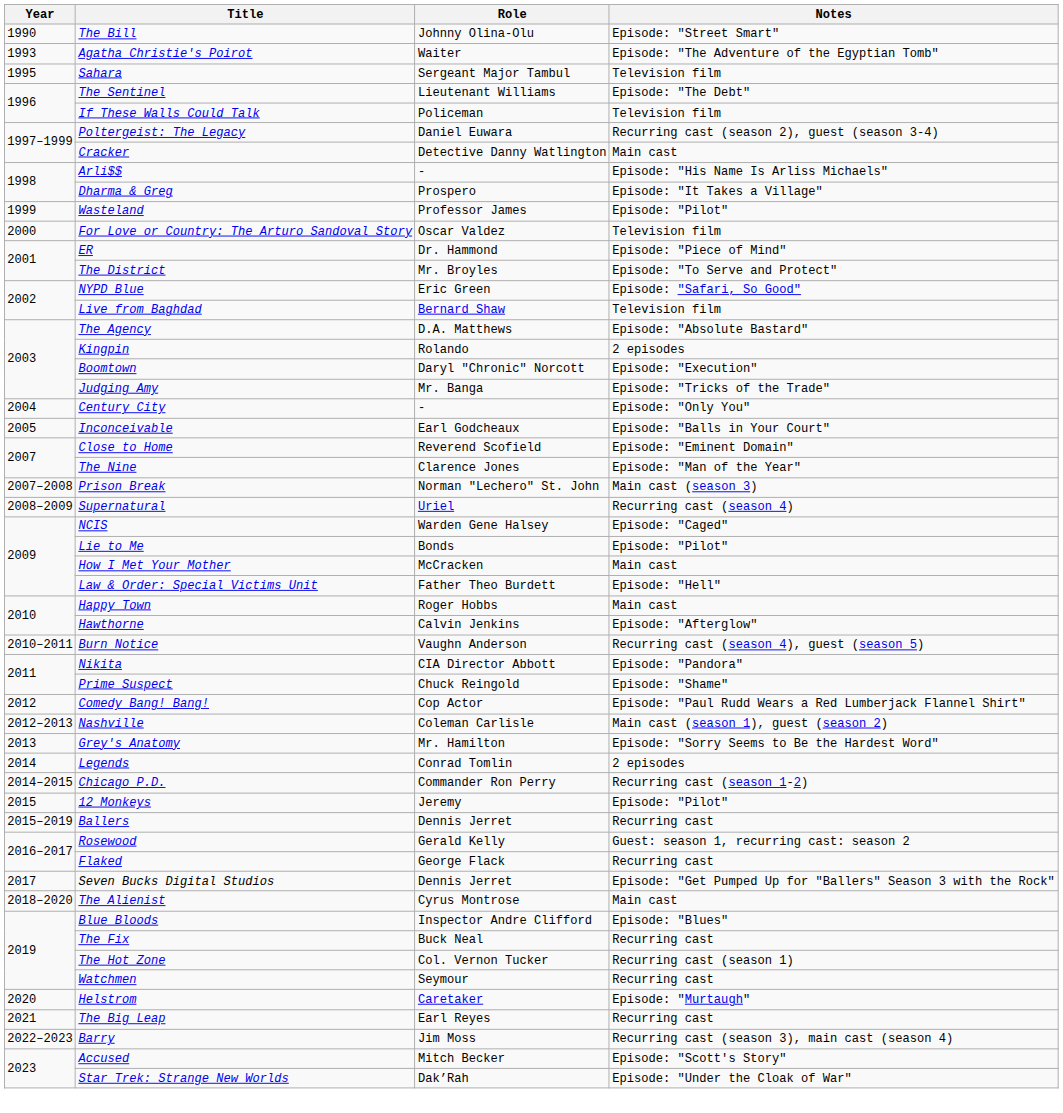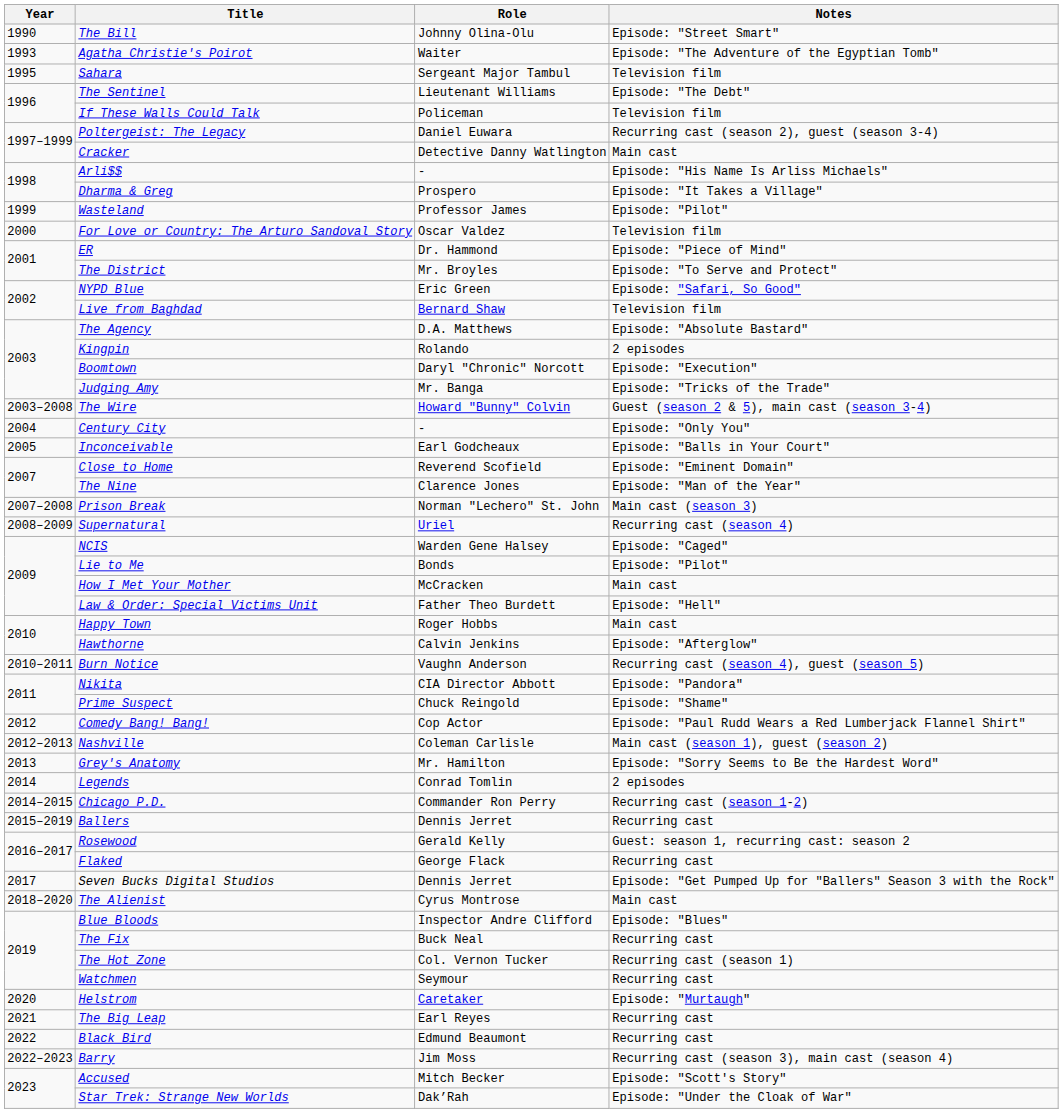 <table class="wikitable sortable">
 <tr>
 <th>Year</th>
 <th>Title</th>
 <th>Role</th>
 <th class=unsortable>Notes</th>
 </tr>
 <tr>
 <td>1990</td>
 <td><em><a href='#'>The Bill</a></em></td>
 <td>Johnny Olina-Olu</td>
 <td>Episode: "Street Smart"</td>
 </tr>
 <tr>
 <td>1993</td>
 <td><em><a href='#'>Agatha Christie's Poirot</a></em></td>
 <td>Waiter</td>
 <td>Episode: "The Adventure of the Egyptian Tomb"</td>
 </tr>
 <tr>
 <td>1995</td>
 <td><em><a href='#'>Sahara</a></em></td>
 <td>Sergeant Major Tambul</td>
 <td>Television film</td>
 </tr>
 <tr>
 <td rowspan=2>1996</td>
 <td><em><a href='#'>The Sentinel</a></em></td>
 <td>Lieutenant Williams</td>
 <td>Episode: "The Debt"</td>
 </tr>
 <tr>
 <td><em><a href='#'>If These Walls Could Talk</a></em></td>
 <td>Policeman</td>
 <td>Television film</td>
 </tr>
 <tr>
 <td rowspan=2>1997–1999</td>
 <td><em><a href='#'>Poltergeist: The Legacy</a></em></td>
 <td>Daniel Euwara</td>
 <td>Recurring cast (season 2), guest (season 3-4)</td>
 </tr>
 <tr>
 <td><em><a href='#'>Cracker</a></em></td>
 <td>Detective Danny Watlington</td>
 <td>Main cast</td>
 </tr>
 <tr>
 <td rowspan=2>1998</td>
 <td><em><a href='#'>Arli$$</a></em></td>
 <td>-</td>
 <td>Episode: "His Name Is Arliss Michaels"</td>
 </tr>
 <tr>
 <td><em><a href='#'>Dharma & Greg</a></em></td>
 <td>Prospero</td>
 <td>Episode: "It Takes a Village"</td>
 </tr>
 <tr>
 <td>1999</td>
 <td><em><a href='#'>Wasteland</a></em></td>
 <td>Professor James</td>
 <td>Episode: "Pilot"</td>
 </tr>
 <tr>
 <td>2000</td>
 <td><em><a href='#'>For Love or Country: The Arturo Sandoval Story</a></em></td>
 <td>Oscar Valdez</td>
 <td>Television film</td>
 </tr>
 <tr>
 <td rowspan=2>2001</td>
 <td><em><a href='#'>ER</a></em></td>
 <td>Dr. Hammond</td>
 <td>Episode: "Piece of Mind"</td>
 </tr>
 <tr>
 <td><em><a href='#'>The District</a></em></td>
 <td>Mr. Broyles</td>
 <td>Episode: "To Serve and Protect"</td>
 </tr>
 <tr>
 <td rowspan=2>2002</td>
 <td><em><a href='#'>NYPD Blue</a></em></td>
 <td>Eric Green</td>
 <td>Episode: <a href='#'>"Safari, So Good"</a></td>
 </tr>
 <tr>
 <td><em><a href='#'>Live from Baghdad</a></em></td>
 <td><a href='#'>Bernard Shaw</a></td>
 <td>Television film</td>
 </tr>
 <tr>
 <td rowspan=4>2003</td>
 <td><em><a href='#'>The Agency</a></em></td>
 <td>D.A. Matthews</td>
 <td>Episode: "Absolute Bastard"</td>
 </tr>
 <tr>
 <td><em><a href='#'>Kingpin</a></em></td>
 <td>Rolando</td>
 <td>2 episodes</td>
 </tr>
 <tr>
 <td><em><a href='#'>Boomtown</a></em></td>
 <td>Daryl "Chronic" Norcott</td>
 <td>Episode: "Execution"</td>
 </tr>
 <tr>
 <td><em><a href='#'>Judging Amy</a></em></td>
 <td>Mr. Banga</td>
 <td>Episode: "Tricks of the Trade"</td>
+</tr>
+<tr>
+<td>2003–2008</td>
+<td><em><a href='#'>The Wire</a></em></td>
+<td><a href='#'>Howard "Bunny" Colvin</a></td>
+<td>Guest (<a href='#'>season 2</a> & <a href='#'>5</a>), main cast (<a href='#'>season 3</a>-<a href='#'>4</a>)</td>
 </tr>
 <tr>
 <td>2004</td>
 <td><em><a href='#'>Century City</a></em></td>
 <td>-</td>
 <td>Episode: "Only You"</td>
 </tr>
 <tr>
 <td>2005</td>
 <td><em><a href='#'>Inconceivable</a></em></td>
 <td>Earl Godcheaux</td>
 <td>Episode: "Balls in Your Court"</td>
 </tr>
 <tr>
 <td rowspan=2>2007</td>
 <td><em><a href='#'>Close to Home</a></em></td>
 <td>Reverend Scofield</td>
 <td>Episode: "Eminent Domain"</td>
 </tr>
 <tr>
 <td><em><a href='#'>The Nine</a></em></td>
 <td>Clarence Jones</td>
 <td>Episode: "Man of the Year"</td>
 </tr>
 <tr>
 <td>2007–2008</td>
 <td><em><a href='#'>Prison Break</a></em></td>
 <td>Norman "Lechero" St. John</td>
 <td>Main cast (<a href='#'>season 3</a>)</td>
 </tr>
 <tr>
 <td>2008–2009</td>
 <td><em><a href='#'>Supernatural</a></em></td>
 <td><a href='#'>Uriel</a></td>
 <td>Recurring cast (<a href='#'>season 4</a>)</td>
 </tr>
 <tr>
 <td rowspan=4>2009</td>
 <td><em><a href='#'>NCIS</a></em></td>
 <td>Warden Gene Halsey</td>
 <td>Episode: "Caged"</td>
 </tr>
 <tr>
 <td><em><a href='#'>Lie to Me</a></em></td>
 <td>Bonds</td>
 <td>Episode: "Pilot"</td>
 </tr>
 <tr>
 <td><em><a href='#'>How I Met Your Mother</a></em></td>
 <td>McCracken</td>
 <td>Main cast</td>
 </tr>
 <tr>
 <td><em><a href='#'>Law & Order: Special Victims Unit</a></em></td>
 <td>Father Theo Burdett</td>
 <td>Episode: "Hell"</td>
 </tr>
 <tr>
 <td rowspan=2>2010</td>
 <td><em><a href='#'>Happy Town</a></em></td>
 <td>Roger Hobbs</td>
 <td>Main cast</td>
 </tr>
 <tr>
 <td><em><a href='#'>Hawthorne</a></em></td>
 <td>Calvin Jenkins</td>
 <td>Episode: "Afterglow"</td>
 </tr>
 <tr>
 <td>2010–2011</td>
 <td><em><a href='#'>Burn Notice</a></em></td>
 <td>Vaughn Anderson</td>
 <td>Recurring cast (<a href='#'>season 4</a>), guest (<a href='#'>season 5</a>)</td>
 </tr>
 <tr>
 <td rowspan=2>2011</td>
 <td><em><a href='#'>Nikita</a></em></td>
 <td>CIA Director Abbott</td>
 <td>Episode: "Pandora"</td>
 </tr>
 <tr>
 <td><em><a href='#'>Prime Suspect</a></em></td>
 <td>Chuck Reingold</td>
 <td>Episode: "Shame"</td>
 </tr>
 <tr>
 <td>2012</td>
 <td><em><a href='#'>Comedy Bang! Bang!</a></em></td>
 <td>Cop Actor</td>
 <td>Episode: "Paul Rudd Wears a Red Lumberjack Flannel Shirt"</td>
 </tr>
 <tr>
 <td>2012–2013</td>
 <td><em><a href='#'>Nashville</a></em></td>
 <td>Coleman Carlisle</td>
 <td>Main cast (<a href='#'>season 1</a>), guest (<a href='#'>season 2</a>)</td>
 </tr>
 <tr>
 <td>2013</td>
 <td><em><a href='#'>Grey's Anatomy</a></em></td>
 <td>Mr. Hamilton</td>
 <td>Episode: "Sorry Seems to Be the Hardest Word"</td>
 </tr>
 <tr>
 <td>2014</td>
 <td><em><a href='#'>Legends</a></em></td>
 <td>Conrad Tomlin</td>
 <td>2 episodes</td>
 </tr>
 <tr>
 <td>2014–2015</td>
 <td><em><a href='#'>Chicago P.D.</a></em></td>
 <td>Commander Ron Perry</td>
 <td>Recurring cast (<a href='#'>season 1</a>-<a href='#'>2</a>)</td>
 </tr>
 <tr>
-<td>2015</td>
-<td><em><a href='#'>12 Monkeys</a></em></td>
-<td>Jeremy</td>
-<td>Episode: "Pilot"</td>
-</tr>
-<tr>
 <td>2015–2019</td>
 <td><em><a href='#'>Ballers</a></em></td>
 <td>Dennis Jerret</td>
 <td>Recurring cast</td>
 </tr>
 <tr>
 <td rowspan=2>2016–2017</td>
 <td><em><a href='#'>Rosewood</a></em></td>
 <td>Gerald Kelly</td>
 <td>Guest: season 1, recurring cast: season 2</td>
 </tr>
 <tr>
 <td><em><a href='#'>Flaked</a></em></td>
 <td>George Flack</td>
 <td>Recurring cast</td>
 </tr>
 <tr>
 <td>2017</td>
 <td><em>Seven Bucks Digital Studios</em></td>
 <td>Dennis Jerret</td>
 <td>Episode: "Get Pumped Up for "Ballers" Season 3 with the Rock"</td>
 </tr>
 <tr>
 <td>2018–2020</td>
 <td><em><a href='#'>The Alienist</a></em></td>
 <td>Cyrus Montrose</td>
 <td>Main cast</td>
 </tr>
 <tr>
 <td rowspan=4>2019</td>
 <td><em><a href='#'>Blue Bloods</a></em></td>
 <td>Inspector Andre Clifford</td>
 <td>Episode: "Blues"</td>
 </tr>
 <tr>
 <td><em><a href='#'>The Fix</a></em></td>
 <td>Buck Neal</td>
 <td>Recurring cast</td>
 </tr>
 <tr>
 <td><em><a href='#'>The Hot Zone</a></em></td>
 <td>Col. Vernon Tucker</td>
 <td>Recurring cast (season 1)</td>
 </tr>
 <tr>
 <td><em><a href='#'>Watchmen</a></em></td>
 <td>Seymour</td>
 <td>Recurring cast</td>
 </tr>
 <tr>
 <td>2020</td>
 <td><em><a href='#'>Helstrom</a></em></td>
 <td><a href='#'>Caretaker</a></td>
 <td>Episode: "<a href='#'>Murtaugh</a>"</td>
 </tr>
 <tr>
 <td>2021</td>
 <td><em><a href='#'>The Big Leap</a></em></td>
 <td>Earl Reyes</td>
 <td>Recurring cast</td>
 </tr>
 <tr>
+<td>2022</td>
+<td><em><a href='#'>Black Bird</a></em></td>
+<td>Edmund Beaumont</td>
+<td>Recurring cast</td>
+</tr>
+<tr>
 <td>2022–2023</td>
 <td><em><a href='#'>Barry</a></em></td>
 <td>Jim Moss</td>
 <td>Recurring cast (season 3), main cast (season 4)</td>
 </tr>
 <tr>
 <td rowspan=2>2023</td>
 <td><em><a href='#'>Accused</a></em></td>
 <td>Mitch Becker</td>
 <td>Episode: "Scott's Story"</td>
 </tr>
 <tr>
 <td><em><a href='#'>Star Trek: Strange New Worlds</a></em></td>
 <td>Dak’Rah</td>
 <td>Episode: "Under the Cloak of War"</td>
 </tr>
 </table>
